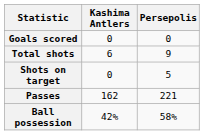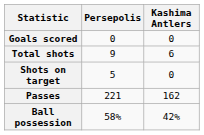 <table class="wikitable plainrowheaders" style="text-align:center">
 <tr>
 <th scope="col" style="width:100px">Statistic</th>
+<th scope="col" style="width:70px">Persepolis</th>
 <th scope="col" style="width:70px">Kashima Antlers</th>
-<th scope="col" style="width:70px">Persepolis</th>
 </tr>
 <tr>
 <th scope=row>Goals scored</th>
 <td>0</td>
 <td>0</td>
 </tr>
 <tr>
 <th scope=row>Total shots</th>
+<td>9</td>
 <td>6</td>
-<td>9</td>
 </tr>
 <tr>
 <th scope=row>Shots on target</th>
+<td>5</td>
 <td>0</td>
-<td>5</td>
 </tr>
 <tr>
 <th scope=row>Passes</th>
+<td>221</td>
 <td>162</td>
-<td>221</td>
 </tr>
 <tr>
 <th scope=row>Ball possession</th>
+<td>58%</td>
 <td>42%</td>
-<td>58%</td>
 </tr>
 </table>
